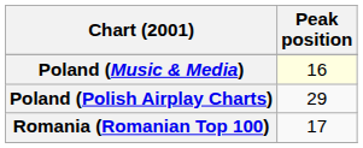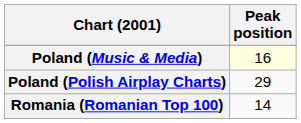 <table class="wikitable sortable plainrowheaders" style="text-align:center">
 <tr>
 <th scope="col">Chart (2001)</th>
 <th scope="col">Peak<br>position</th>
 </tr>
 <tr>
 </tr>
 <tr>
 </tr>
 <tr>
 <th scope="row">Poland (<em><a href='#'>Music & Media</a></em>)</th>
 <td style="background: lightyellow;">16</td>
 </tr>
 <tr>
 <th scope="row">Poland (<a href='#'>Polish Airplay Charts</a>)</th>
 <td>29</td>
 </tr>
 <tr>
 <th scope="row">Romania (<a href='#'>Romanian Top 100</a>)</th>
-<td>17</td>
+<td>14</td>
 </tr>
 <tr>
 </tr>
 </table>
